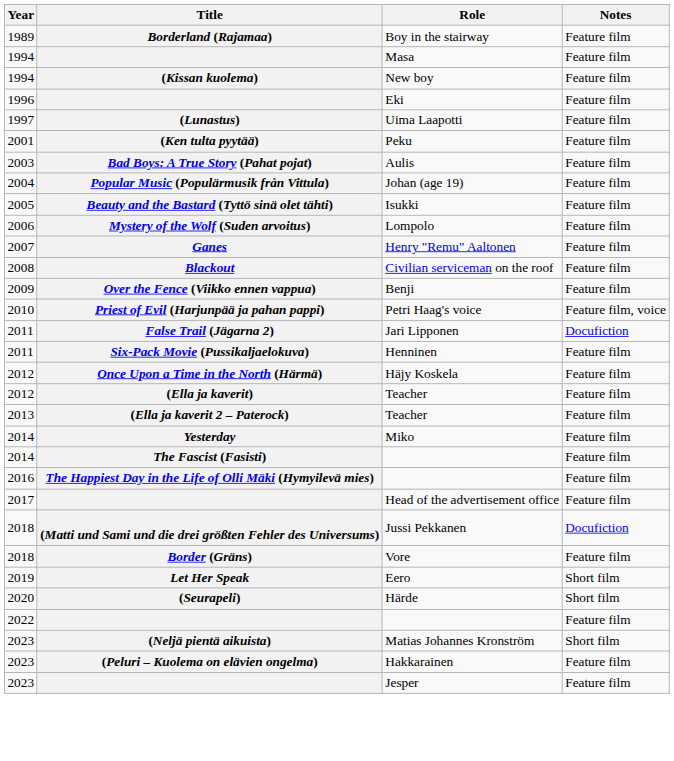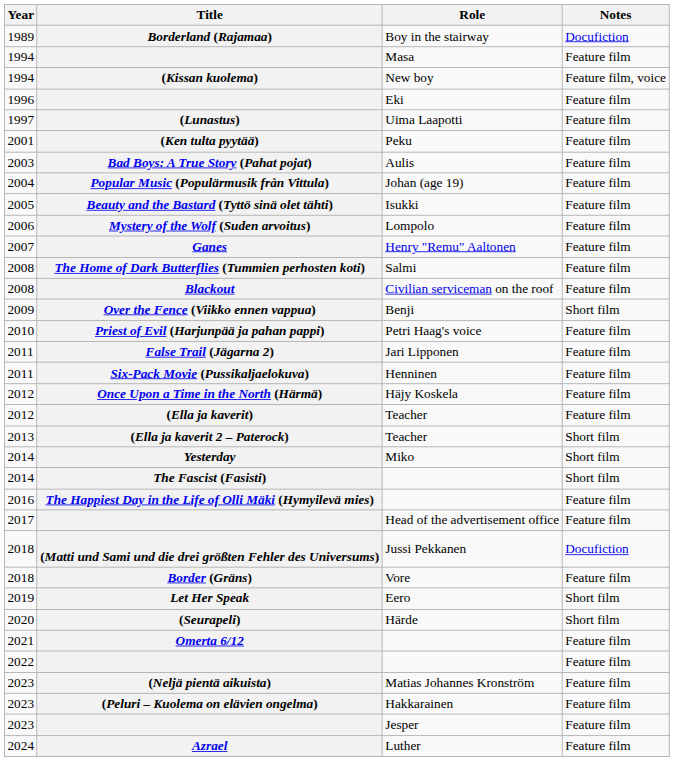 <table class="wikitable plainrowheaders sortable">
 <tr>
 <th scope="col">Year</th>
 <th scope="col">Title</th>
 <th scope="col">Role</th>
 <th class="unsortable">Notes</th>
 </tr>
 <tr>
 <td>1989</td>
 <th scope="row"><em>Borderland</em> (<em>Rajamaa</em>)</th>
 <td>Boy in the stairway</td>
-<td>Feature film</td>
+<td><a href='#'>Docufiction</a></td>
 </tr>
 <tr>
 <td>1994</td>
 <th scope="row"><em></em></th>
 <td>Masa</td>
 <td>Feature film</td>
 </tr>
 <tr>
 <td>1994</td>
 <th scope="row"><em></em> (<em>Kissan kuolema</em>)</th>
 <td>New boy</td>
-<td>Feature film</td>
+<td>Feature film, voice</td>
 </tr>
 <tr>
 <td>1996</td>
 <th scope="row"><em></em></th>
 <td>Eki</td>
 <td>Feature film</td>
 </tr>
 <tr>
 <td>1997</td>
 <th scope="row"><em></em> (<em>Lunastus</em>)</th>
 <td>Uima Laapotti</td>
 <td>Feature film</td>
 </tr>
 <tr>
 <td>2001</td>
 <th scope="row"><em></em> (<em>Ken tulta pyytää</em>)</th>
 <td>Peku</td>
 <td>Feature film</td>
 </tr>
 <tr>
 <td>2003</td>
 <th scope="row"><em><a href='#'>Bad Boys: A True Story</a></em> (<em>Pahat pojat</em>)</th>
 <td>Aulis</td>
 <td>Feature film</td>
 </tr>
 <tr>
 <td>2004</td>
 <th scope="row"><em><a href='#'>Popular Music</a></em> (<em>Populärmusik från Vittula</em>)</th>
 <td>Johan (age 19)</td>
 <td>Feature film</td>
 </tr>
 <tr>
 <td>2005</td>
 <th scope="row"><em><a href='#'>Beauty and the Bastard</a></em> (<em>Tyttö sinä olet tähti</em>)</th>
 <td>Isukki</td>
 <td>Feature film</td>
 </tr>
 <tr>
 <td>2006</td>
 <th scope="row"><em><a href='#'>Mystery of the Wolf</a></em> (<em>Suden arvoitus</em>)</th>
 <td>Lompolo</td>
 <td>Feature film</td>
 </tr>
 <tr>
 <td>2007</td>
 <th scope="row"><em><a href='#'>Ganes</a></em></th>
 <td><a href='#'>Henry "Remu" Aaltonen</a></td>
 <td>Feature film</td>
 </tr>
 <tr>
 <td>2008</td>
+<th scope="row"><em><a href='#'>The Home of Dark Butterflies</a></em> (<em>Tummien perhosten koti</em>)</th>
+<td>Salmi</td>
+<td>Feature film</td>
+</tr>
+<tr>
+<td>2008</td>
 <th scope="row"><em><a href='#'>Blackout</a></em></th>
 <td><a href='#'>Civilian serviceman</a> on the roof</td>
 <td>Feature film</td>
 </tr>
 <tr>
 <td>2009</td>
 <th scope="row"><em><a href='#'>Over the Fence</a></em> (<em>Viikko ennen vappua</em>)</th>
 <td>Benji</td>
-<td>Feature film</td>
+<td>Short film</td>
 </tr>
 <tr>
 <td>2010</td>
 <th scope="row"><em><a href='#'>Priest of Evil</a></em> (<em>Harjunpää ja pahan pappi</em>)</th>
 <td>Petri Haag's voice</td>
-<td>Feature film, voice</td>
+<td>Feature film</td>
 </tr>
 <tr>
 <td>2011</td>
 <th scope="row"><em><a href='#'>False Trail</a></em> (<em>Jägarna 2</em>)</th>
 <td>Jari Lipponen</td>
-<td><a href='#'>Docufiction</a></td>
+<td>Feature film</td>
 </tr>
 <tr>
 <td>2011</td>
 <th scope="row"><em><a href='#'>Six-Pack Movie</a></em> (<em>Pussikaljaelokuva</em>)</th>
 <td>Henninen</td>
 <td>Feature film</td>
 </tr>
 <tr>
 <td>2012</td>
 <th scope="row"><em><a href='#'>Once Upon a Time in the North</a></em> (<em>Härmä</em>)</th>
 <td>Häjy Koskela</td>
 <td>Feature film</td>
 </tr>
 <tr>
 <td>2012</td>
 <th scope="row"><em></em> (<em>Ella ja kaverit</em>)</th>
 <td>Teacher</td>
 <td>Feature film</td>
 </tr>
 <tr>
 <td>2013</td>
 <th scope="row"><em></em> (<em>Ella ja kaverit 2 – Paterock</em>)</th>
 <td>Teacher</td>
-<td>Feature film</td>
+<td>Short film</td>
 </tr>
 <tr>
 <td>2014</td>
 <th scope="row"><em>Yesterday</em></th>
 <td>Miko</td>
-<td>Feature film</td>
+<td>Short film</td>
 </tr>
 <tr>
 <td>2014</td>
 <th scope="row"><em>The Fascist</em> (<em>Fasisti</em>)</th>
 <td></td>
-<td>Feature film</td>
+<td>Short film</td>
 </tr>
 <tr>
 <td>2016</td>
 <th scope="row"><em><a href='#'>The Happiest Day in the Life of Olli Mäki</a></em> (<em>Hymyilevä mies</em>)</th>
 <td></td>
 <td>Feature film</td>
 </tr>
 <tr>
 <td>2017</td>
 <th scope="row"><em></em></th>
 <td>Head of the advertisement office</td>
 <td>Feature film</td>
 </tr>
 <tr>
 <td>2018</td>
 <th scope="row"><em></em><br>(<em>Matti und Sami und die drei größten Fehler des Universums</em>)</th>
 <td>Jussi Pekkanen</td>
 <td><a href='#'>Docufiction</a></td>
 </tr>
 <tr>
 <td>2018</td>
 <th scope="row"><em><a href='#'>Border</a></em> (<em>Gräns</em>)</th>
 <td>Vore</td>
 <td>Feature film</td>
 </tr>
 <tr>
 <td>2019</td>
 <th scope="row"><em>Let Her Speak</em></th>
 <td>Eero</td>
 <td>Short film</td>
 </tr>
 <tr>
 <td>2020</td>
 <th scope="row"><em></em> (<em>Seurapeli</em>)</th>
 <td>Härde</td>
 <td>Short film</td>
 </tr>
 <tr>
+<td>2021</td>
+<th scope="row"><em><a href='#'>Omerta 6/12</a></em></th>
+<td></td>
+<td>Feature film</td>
+</tr>
+<tr>
 <td>2022</td>
 <th scope="row"><em></em></th>
 <td></td>
 <td>Feature film</td>
 </tr>
 <tr>
 <td>2023</td>
 <th scope="row"><em></em> (<em>Neljä pientä aikuista</em>)</th>
 <td>Matias Johannes Kronström</td>
-<td>Short film</td>
+<td>Feature film</td>
 </tr>
 <tr>
 <td>2023</td>
 <th scope="row"><em></em> (<em>Peluri – Kuolema on elävien ongelma</em>)</th>
 <td>Hakkarainen</td>
 <td>Feature film</td>
 </tr>
 <tr>
 <td>2023</td>
 <th scope="row"><em></em></th>
 <td>Jesper</td>
 <td>Feature film</td>
 </tr>
+<tr>
+<td>2024</td>
+<th scope="row"><em><a href='#'>Azrael</a></em></th>
+<td>Luther</td>
+<td>Feature film</td>
+</tr>
 </table>
